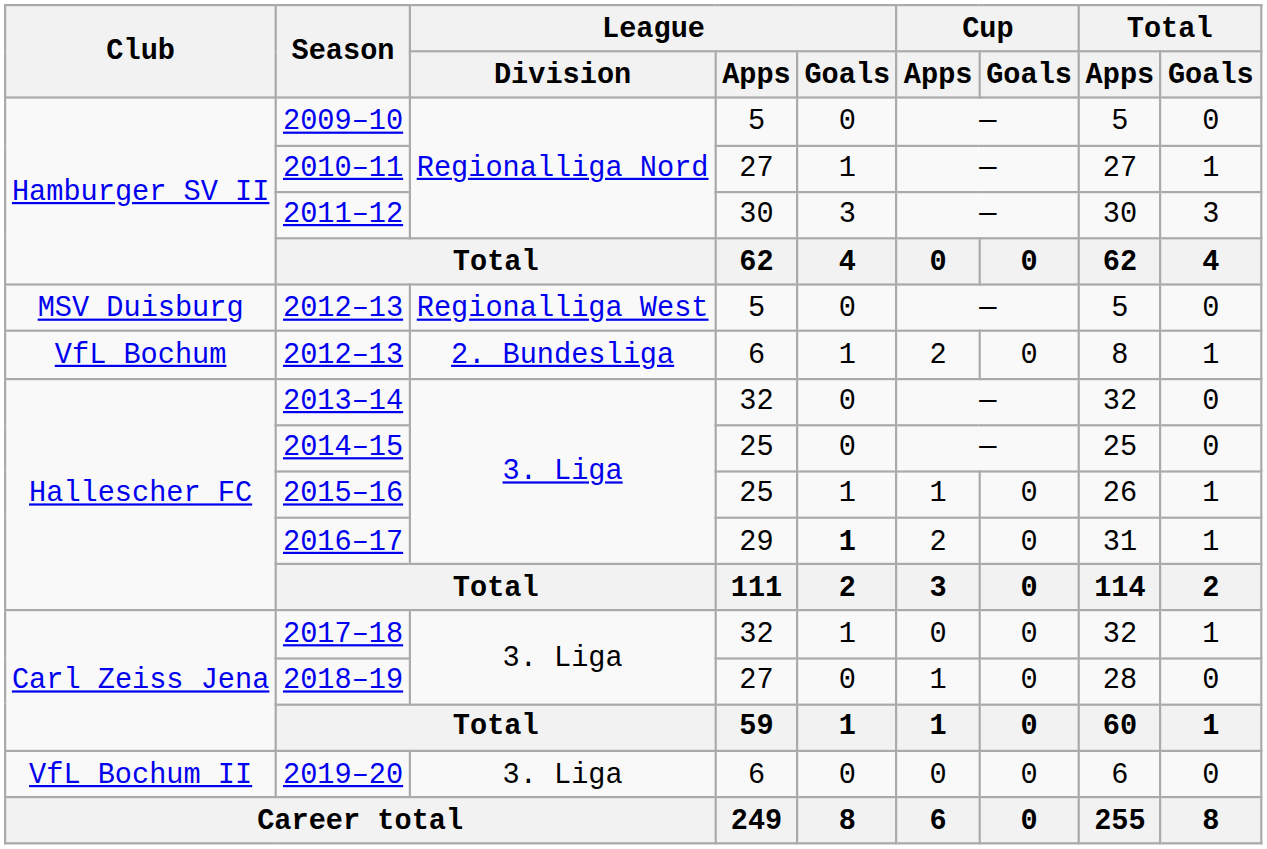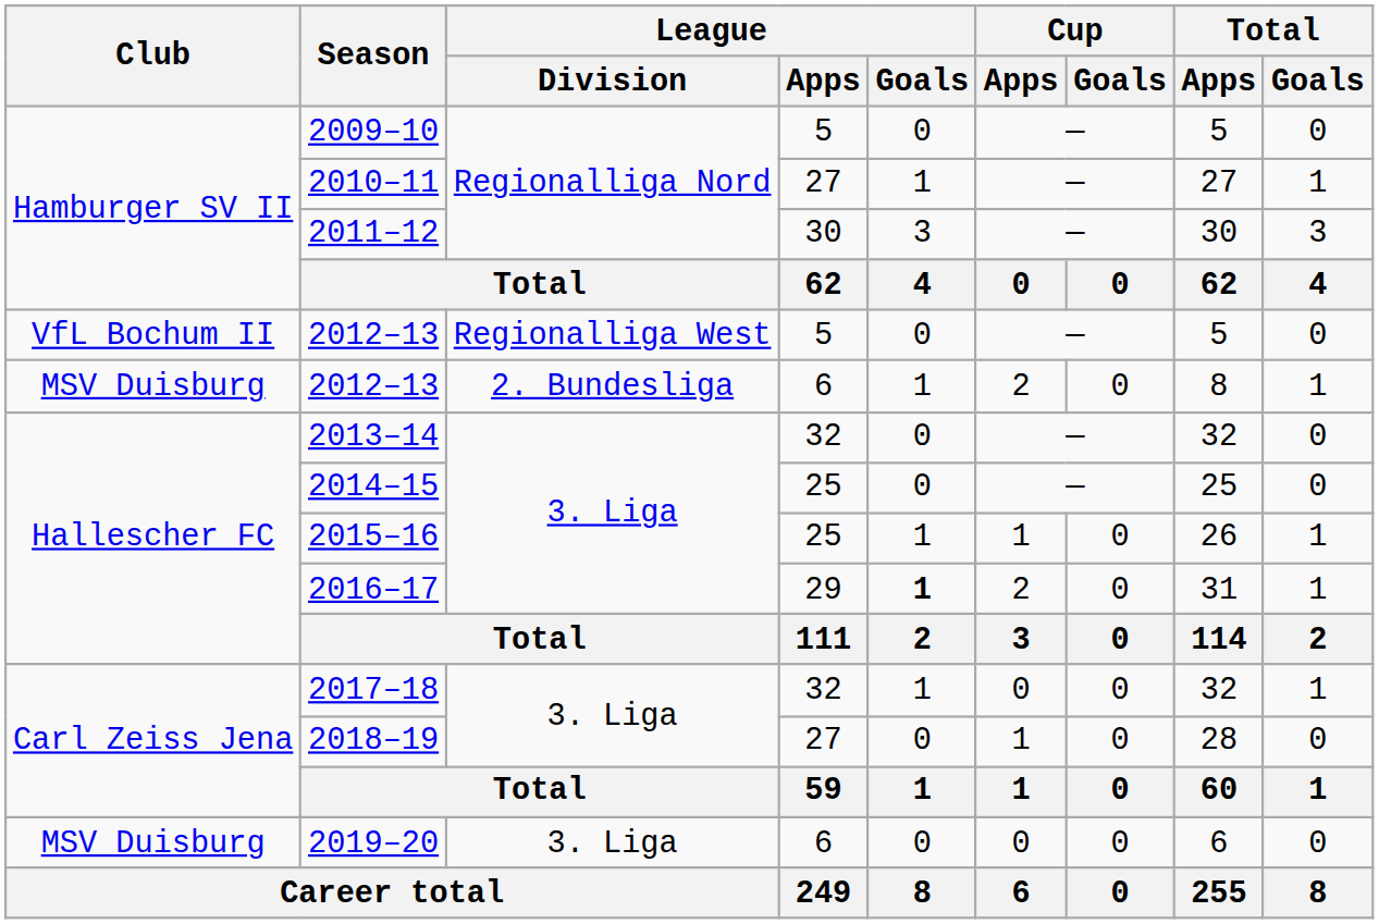 <table class="wikitable" style="text-align:center">
 <tr>
 <th rowspan="2">Club</th>
 <th rowspan="2">Season</th>
 <th colspan="3">League</th>
 <th colspan="2">Cup</th>
 <th colspan="2">Total</th>
 </tr>
 <tr>
 <th>Division</th>
 <th>Apps</th>
 <th>Goals</th>
 <th>Apps</th>
 <th>Goals</th>
 <th>Apps</th>
 <th>Goals</th>
 </tr>
 <tr>
 <td rowspan="4"><a href='#'>Hamburger SV II</a></td>
 <td><a href='#'>2009–10</a></td>
 <td rowspan="3"><a href='#'>Regionalliga Nord</a></td>
 <td>5</td>
 <td>0</td>
 <td colspan="2">—</td>
 <td>5</td>
 <td>0</td>
 </tr>
 <tr>
 <td><a href='#'>2010–11</a></td>
 <td>27</td>
 <td>1</td>
 <td colspan="2">—</td>
 <td>27</td>
 <td>1</td>
 </tr>
 <tr>
 <td><a href='#'>2011–12</a></td>
 <td>30</td>
 <td>3</td>
 <td colspan="2">—</td>
 <td>30</td>
 <td>3</td>
 </tr>
 <tr>
 <th colspan="2">Total</th>
 <th>62</th>
 <th>4</th>
 <th>0</th>
 <th>0</th>
 <th>62</th>
 <th>4</th>
 </tr>
 <tr>
-<td><a href='#'>MSV Duisburg</a></td>
+<td><a href='#'>VfL Bochum II</a></td>
 <td><a href='#'>2012–13</a></td>
 <td><a href='#'>Regionalliga West</a></td>
 <td>5</td>
 <td>0</td>
 <td colspan="2">—</td>
 <td>5</td>
 <td>0</td>
 </tr>
 <tr>
-<td><a href='#'>VfL Bochum</a></td>
+<td><a href='#'>MSV Duisburg</a></td>
 <td><a href='#'>2012–13</a></td>
 <td><a href='#'>2. Bundesliga</a></td>
 <td>6</td>
 <td>1</td>
 <td>2</td>
 <td>0</td>
 <td>8</td>
 <td>1</td>
 </tr>
 <tr>
 <td rowspan="5"><a href='#'>Hallescher FC</a></td>
 <td><a href='#'>2013–14</a></td>
 <td rowspan="4"><a href='#'>3. Liga</a></td>
 <td>32</td>
 <td>0</td>
 <td colspan="2">—</td>
 <td>32</td>
 <td>0</td>
 </tr>
 <tr>
 <td><a href='#'>2014–15</a></td>
 <td>25</td>
 <td>0</td>
 <td colspan="2">—</td>
 <td>25</td>
 <td>0</td>
 </tr>
 <tr>
 <td><a href='#'>2015–16</a></td>
 <td>25</td>
 <td>1</td>
 <td>1</td>
 <td>0</td>
 <td>26</td>
 <td>1</td>
 </tr>
 <tr>
 <td><a href='#'>2016–17</a></td>
 <td>29</td>
 <td><strong>1</strong></td>
 <td>2</td>
 <td>0</td>
 <td>31</td>
 <td>1</td>
 </tr>
 <tr>
 <th colspan="2">Total</th>
 <th>111</th>
 <th>2</th>
 <th>3</th>
 <th>0</th>
 <th>114</th>
 <th>2</th>
 </tr>
 <tr>
 <td rowspan=3><a href='#'>Carl Zeiss Jena</a></td>
 <td><a href='#'>2017–18</a></td>
 <td rowspan=2>3. Liga</td>
 <td>32</td>
 <td>1</td>
 <td>0</td>
 <td>0</td>
 <td>32</td>
 <td>1</td>
 </tr>
 <tr>
 <td><a href='#'>2018–19</a></td>
 <td>27</td>
 <td>0</td>
 <td>1</td>
 <td>0</td>
 <td>28</td>
 <td>0</td>
 </tr>
 <tr>
 <th colspan="2">Total</th>
 <th>59</th>
 <th>1</th>
 <th>1</th>
 <th>0</th>
 <th>60</th>
 <th>1</th>
 </tr>
 <tr>
-<td><a href='#'>VfL Bochum II</a></td>
+<td><a href='#'>MSV Duisburg</a></td>
 <td><a href='#'>2019–20</a></td>
 <td>3. Liga</td>
 <td>6</td>
 <td>0</td>
 <td>0</td>
 <td>0</td>
 <td>6</td>
 <td>0</td>
 </tr>
 <tr>
 <th colspan="3">Career total</th>
 <th>249</th>
 <th>8</th>
 <th>6</th>
 <th>0</th>
 <th>255</th>
 <th>8</th>
 </tr>
 </table>
